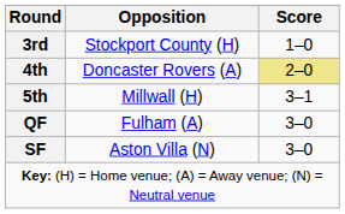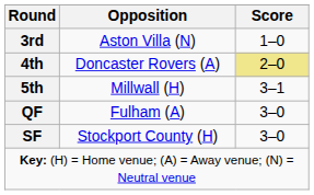 <table class="wikitable plainrowheaders" style="text-align:center;margin:0">
 <tr>
 </tr>
 <tr>
 <th scope="col" style="width:25px">Round</th>
 <th scope="col" style="width:180px">Opposition</th>
 <th scope="col" style="width:70px">Score</th>
 </tr>
 <tr>
 <th scope=row style="text-align:center">3rd</th>
-<td><a href='#'>Stockport County</a> (<a href='#'>H</a>)</td>
+<td><a href='#'>Aston Villa</a> (<a href='#'>N</a>)</td>
 <td>1–0</td>
 </tr>
 <tr>
 <th scope=row style="text-align:center">4th</th>
 <td><a href='#'>Doncaster Rovers</a> (<a href='#'>A</a>)</td>
 <td style="background: khaki;">2–0</td>
 </tr>
 <tr>
 <th scope=row style="text-align:center">5th</th>
 <td><a href='#'>Millwall</a> (<a href='#'>H</a>)</td>
 <td>3–1</td>
 </tr>
 <tr>
 <th scope=row style="text-align:center">QF</th>
 <td><a href='#'>Fulham</a> (<a href='#'>A</a>)</td>
 <td>3–0</td>
 </tr>
 <tr>
 <th scope=row style="text-align:center">SF</th>
-<td><a href='#'>Aston Villa</a> (<a href='#'>N</a>)</td>
+<td><a href='#'>Stockport County</a> (<a href='#'>H</a>)</td>
 <td>3–0</td>
 </tr>
 <tr>
 <td colspan="3"><small><strong>Key:</strong> (H) = Home venue; (A) = Away venue; (N) = <a href='#'>Neutral venue</a></small></td>
 </tr>
 </table>
